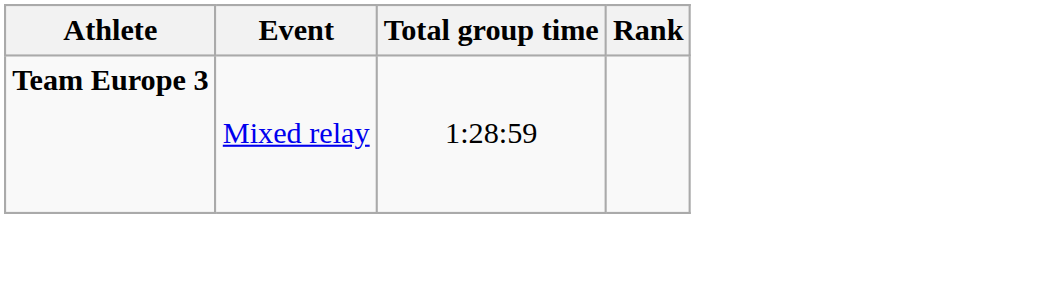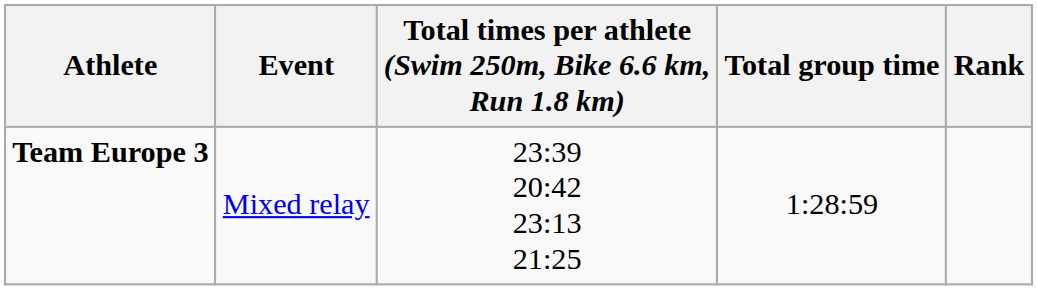 <table class="wikitable" style="font-size:90%;">
 <tr>
 <th>Athlete</th>
 <th>Event</th>
+<th>Total times per athlete <br> <em>(Swim 250m, Bike 6.6 km, <br> Run 1.8 km)</em></th>
 <th>Total group time</th>
 <th>Rank</th>
 </tr>
 <tr align=center>
 <td align=left><strong>Team Europe 3</strong><br><br><br><br></td>
 <td align=left><a href='#'>Mixed relay</a></td>
+<td>23:39<br>20:42<br>23:13<br>21:25</td>
 <td>1:28:59</td>
 <td></td>
 </tr>
 </table>
